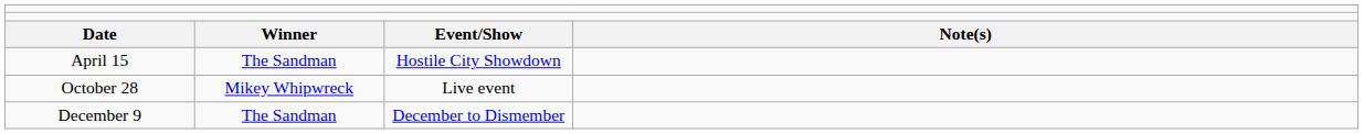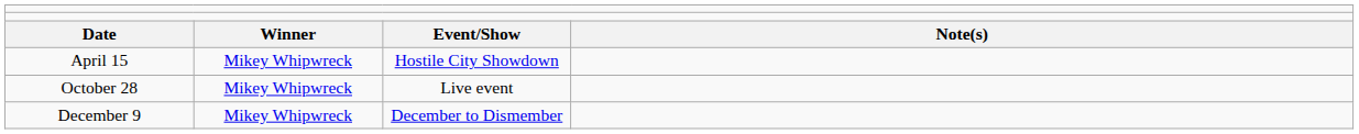 <table class="wikitable" style="text-align:center; width:100%;">
 <tr>
 <td colspan="5"></td>
 </tr>
 <tr>
 <td colspan="5"><strong></strong></td>
 </tr>
 <tr>
 <th width=14%>Date</th>
 <th width=14%>Winner</th>
 <th width=14%>Event/Show</th>
 <th width=58%>Note(s)</th>
 </tr>
 <tr>
 <td>April 15</td>
-<td><a href='#'>The Sandman</a></td>
+<td><a href='#'>Mikey Whipwreck</a></td>
 <td><a href='#'>Hostile City Showdown</a></td>
 <td align=left></td>
 </tr>
 <tr>
 <td>October 28</td>
 <td><a href='#'>Mikey Whipwreck</a></td>
 <td>Live event</td>
 <td align=left></td>
 </tr>
 <tr>
 <td>December 9</td>
-<td><a href='#'>The Sandman</a></td>
+<td><a href='#'>Mikey Whipwreck</a></td>
 <td><a href='#'>December to Dismember</a></td>
 <td align=left></td>
 </tr>
 </table>
